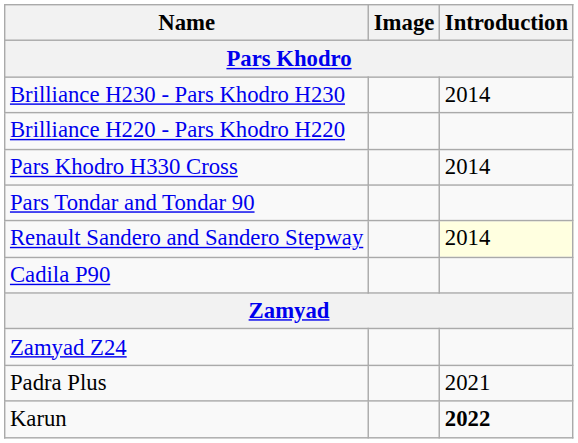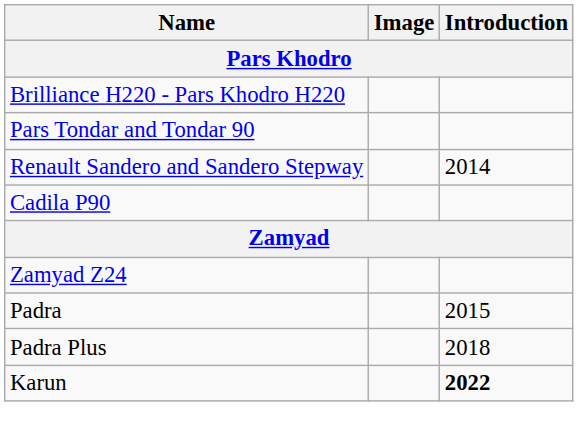 <table class="wikitable">
 <tr>
 <th>Name</th>
 <th>Image</th>
 <th>Introduction</th>
 </tr>
 <tr>
 <th colspan="3"><a href='#'>Pars Khodro</a></th>
 </tr>
 <tr>
-<td><a href='#'>Brilliance H230 - Pars Khodro H230</a></td>
-<td></td>
-<td>2014</td>
-</tr>
-<tr>
 <td><a href='#'>Brilliance H220 - Pars Khodro H220</a></td>
 <td></td>
 <td></td>
-</tr>
-<tr>
-<td><a href='#'>Pars Khodro H330 Cross</a></td>
-<td></td>
-<td>2014</td>
 </tr>
 <tr>
 <td><a href='#'>Pars Tondar and Tondar 90</a></td>
 <td></td>
 <td></td>
 </tr>
 <tr>
 <td><a href='#'>Renault Sandero and Sandero Stepway</a></td>
 <td></td>
-<td style="background: lightyellow;">2014</td>
+<td>2014</td>
 </tr>
 <tr>
 <td><a href='#'>Cadila P90</a></td>
 <td></td>
 <td></td>
 </tr>
 <tr>
 <th colspan="3"><a href='#'>Zamyad</a></th>
 </tr>
 <tr>
 <td><a href='#'>Zamyad Z24</a></td>
 <td></td>
 <td></td>
 </tr>
 <tr>
+<td>Padra</td>
+<td></td>
+<td>2015</td>
+</tr>
+<tr>
 <td>Padra Plus</td>
 <td></td>
-<td>2021</td>
+<td>2018</td>
 </tr>
 <tr>
 <td>Karun</td>
 <td></td>
 <td><strong>2022</strong></td>
 </tr>
 </table>
